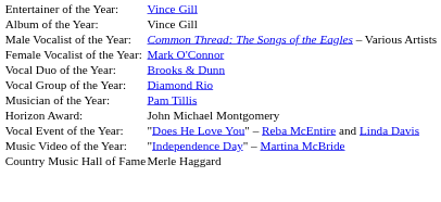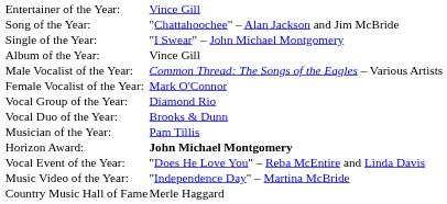 <table cellspacing="0" border="0" cellpadding="1">
 <tr>
 <td>Entertainer of the Year:</td>
 <td><a href='#'>Vince Gill</a></td>
+</tr>
+<tr>
+<td>Song of the Year:</td>
+<td>"<a href='#'>Chattahoochee</a>" – <a href='#'>Alan Jackson</a> and Jim McBride</td>
+</tr>
+<tr>
+<td>Single of the Year:</td>
+<td>"<a href='#'>I Swear</a>" – <a href='#'>John Michael Montgomery</a></td>
 </tr>
 <tr>
 <td>Album of the Year:</td>
 <td>Vince Gill</td>
 </tr>
 <tr>
 <td>Male Vocalist of the Year:</td>
 <td><em><a href='#'>Common Thread: The Songs of the Eagles</a></em> – Various Artists</td>
 </tr>
 <tr>
 <td>Female Vocalist of the Year:</td>
 <td><a href='#'>Mark O'Connor</a></td>
 </tr>
 <tr>
+<td>Vocal Group of the Year:</td>
+<td><a href='#'>Diamond Rio</a></td>
+</tr>
+<tr>
 <td>Vocal Duo of the Year:</td>
 <td><a href='#'>Brooks & Dunn</a></td>
-</tr>
-<tr>
-<td>Vocal Group of the Year:</td>
-<td><a href='#'>Diamond Rio</a></td>
 </tr>
 <tr>
 <td>Musician of the Year:</td>
 <td><a href='#'>Pam Tillis</a></td>
 </tr>
 <tr>
 <td>Horizon Award:</td>
-<td>John Michael Montgomery</td>
+<td><strong>John Michael Montgomery</strong></td>
 </tr>
 <tr>
 <td>Vocal Event of the Year:</td>
 <td>"<a href='#'>Does He Love You</a>" – <a href='#'>Reba McEntire</a> and <a href='#'>Linda Davis</a></td>
 </tr>
 <tr>
 <td>Music Video of the Year:</td>
 <td>"<a href='#'>Independence Day</a>" – <a href='#'>Martina McBride</a></td>
 </tr>
 <tr>
 <td>Country Music Hall of Fame</td>
 <td>Merle Haggard</td>
 </tr>
 </table>
